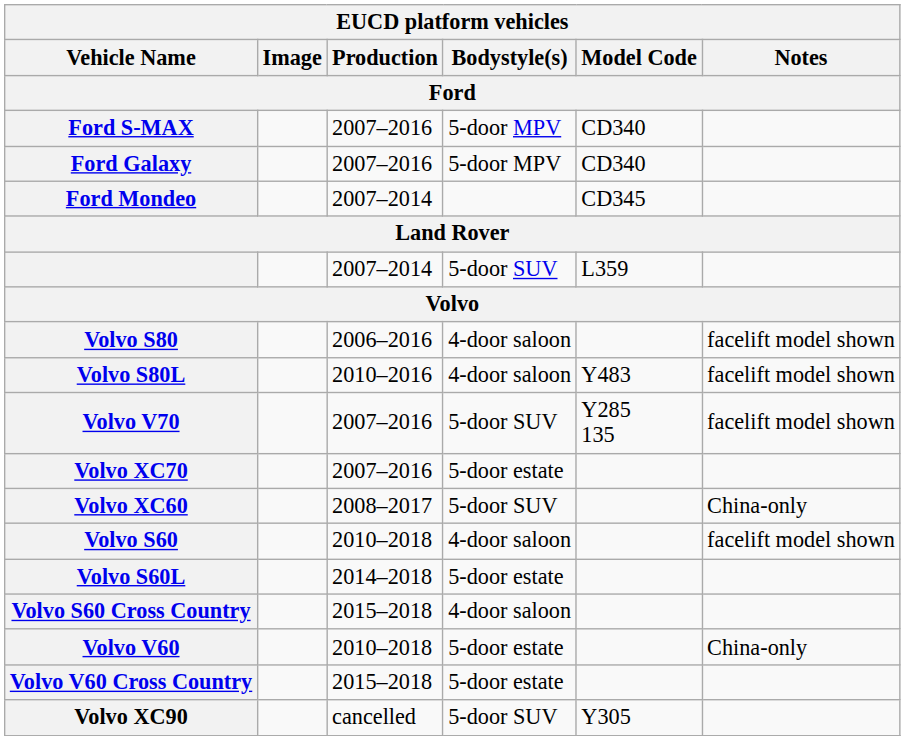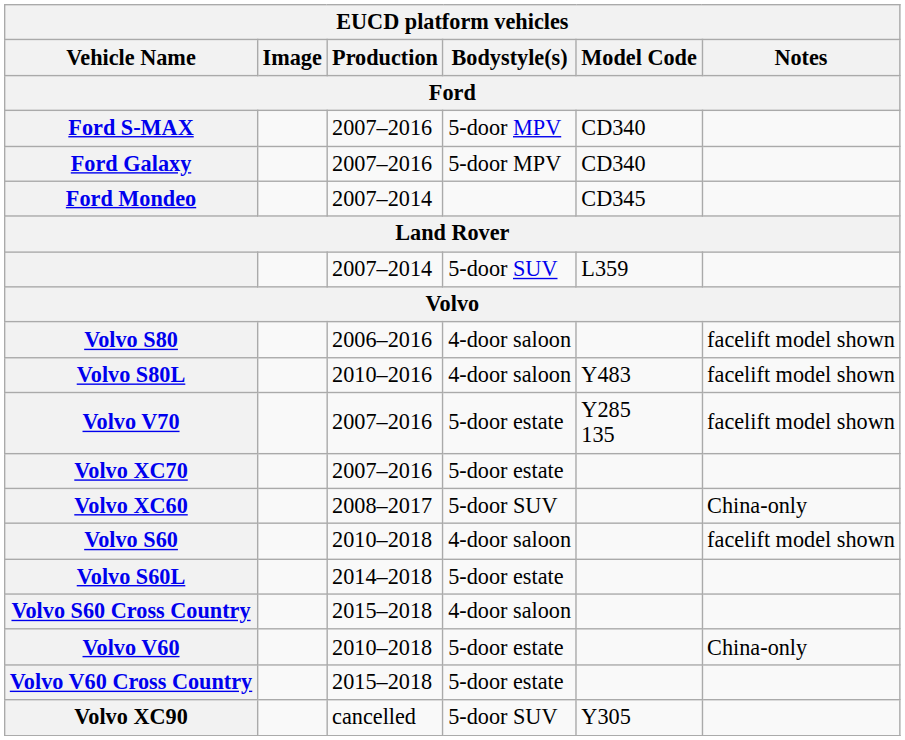 <table class="wikitable">
 <tr>
 <th colspan=6>EUCD platform vehicles</th>
 </tr>
 <tr>
 <th>Vehicle Name</th>
 <th>Image</th>
 <th>Production</th>
 <th>Bodystyle(s)</th>
 <th>Model Code</th>
 <th>Notes</th>
 </tr>
 <tr>
 <th colspan=6>Ford</th>
 </tr>
 <tr>
 <th><a href='#'>Ford S-MAX</a></th>
 <td></td>
 <td>2007–2016</td>
 <td>5-door <a href='#'>MPV</a></td>
 <td>CD340</td>
 <td></td>
 </tr>
 <tr>
 <th><a href='#'>Ford Galaxy</a></th>
 <td></td>
 <td>2007–2016</td>
 <td>5-door MPV</td>
 <td>CD340</td>
 <td></td>
 </tr>
 <tr>
 <th><a href='#'>Ford Mondeo</a></th>
 <td></td>
 <td>2007–2014</td>
 <td></td>
 <td>CD345</td>
 <td></td>
 </tr>
 <tr>
 <th colspan=6>Land Rover</th>
 </tr>
 <tr>
 <th></th>
 <td></td>
 <td>2007–2014</td>
 <td>5-door <a href='#'>SUV</a></td>
 <td>L359</td>
 <td></td>
 </tr>
 <tr>
 <th colspan=6>Volvo</th>
 </tr>
 <tr>
 <th><a href='#'>Volvo S80</a></th>
 <td></td>
 <td>2006–2016</td>
 <td>4-door saloon</td>
 <td></td>
 <td>facelift model shown</td>
 </tr>
 <tr>
 <th><a href='#'>Volvo S80L</a></th>
 <td></td>
 <td>2010–2016</td>
 <td>4-door saloon</td>
 <td>Y483</td>
 <td>facelift model shown</td>
 </tr>
 <tr>
 <th><a href='#'>Volvo V70</a></th>
 <td></td>
 <td>2007–2016</td>
-<td>5-door SUV</td>
+<td>5-door estate</td>
 <td>Y285<br>135</td>
 <td>facelift model shown</td>
 </tr>
 <tr>
 <th><a href='#'>Volvo XC70</a></th>
 <td></td>
 <td>2007–2016</td>
 <td>5-door estate</td>
 <td></td>
 <td></td>
 </tr>
 <tr>
 <th><a href='#'>Volvo XC60</a></th>
 <td></td>
 <td>2008–2017</td>
 <td>5-door SUV</td>
 <td></td>
 <td>China-only</td>
 </tr>
 <tr>
 <th><a href='#'>Volvo S60</a></th>
 <td></td>
 <td>2010–2018</td>
 <td>4-door saloon</td>
 <td></td>
 <td>facelift model shown</td>
 </tr>
 <tr>
 <th><a href='#'>Volvo S60L</a></th>
 <td></td>
 <td>2014–2018</td>
 <td>5-door estate</td>
 <td></td>
 <td></td>
 </tr>
 <tr>
 <th><a href='#'>Volvo S60 Cross Country</a></th>
 <td></td>
 <td>2015–2018</td>
 <td>4-door saloon</td>
 <td></td>
 <td></td>
 </tr>
 <tr>
 <th><a href='#'>Volvo V60</a></th>
 <td></td>
 <td>2010–2018</td>
 <td>5-door estate</td>
 <td></td>
 <td>China-only</td>
 </tr>
 <tr>
 <th><a href='#'>Volvo V60 Cross Country</a></th>
 <td></td>
 <td>2015–2018</td>
 <td>5-door estate</td>
 <td></td>
 <td></td>
 </tr>
 <tr>
 <th>Volvo XC90</th>
 <td></td>
 <td>cancelled</td>
 <td>5-door SUV</td>
 <td>Y305</td>
 <td></td>
 </tr>
 <tr>
 </tr>
 </table>
